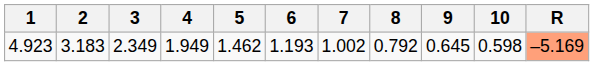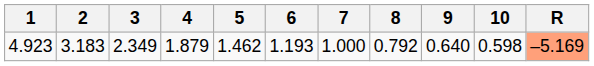 <table class=wikitable>
 <tr>
 <th>1</th>
 <th>2</th>
 <th>3</th>
 <th>4</th>
 <th>5</th>
 <th>6</th>
 <th>7</th>
 <th>8</th>
 <th>9</th>
 <th>10</th>
 <th>R</th>
 </tr>
 <tr>
 <td>4.923</td>
 <td>3.183</td>
 <td>2.349</td>
-<td>1.949</td>
+<td>1.879</td>
 <td>1.462</td>
 <td>1.193</td>
-<td>1.002</td>
+<td>1.000</td>
 <td>0.792</td>
-<td>0.645</td>
+<td>0.640</td>
 <td>0.598</td>
 <td style="background: lightsalmon;">–5.169</td>
 </tr>
 </table>
